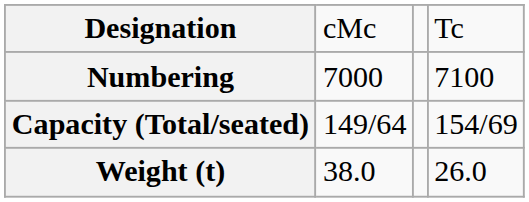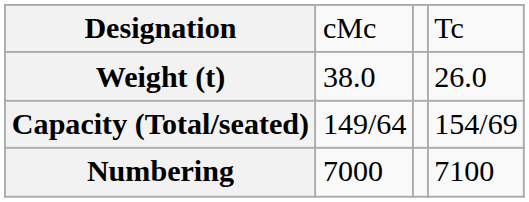 <table class="wikitable">
 <tr>
 <th>Designation</th>
 <td>cMc</td>
 <td></td>
 <td>Tc</td>
 </tr>
 <tr>
-<th>Numbering</th>
-<td>7000</td>
+<th>Weight (t)</th>
+<td>38.0</td>
 <td></td>
-<td>7100</td>
+<td>26.0</td>
 </tr>
 <tr>
 <th>Capacity (Total/seated)</th>
 <td>149/64</td>
 <td></td>
 <td>154/69</td>
 </tr>
 <tr>
-<th>Weight (t)</th>
-<td>38.0</td>
+<th>Numbering</th>
+<td>7000</td>
 <td></td>
-<td>26.0</td>
+<td>7100</td>
 </tr>
 </table>
